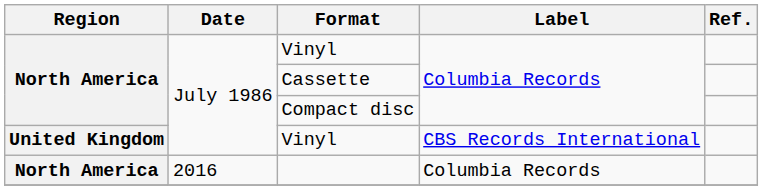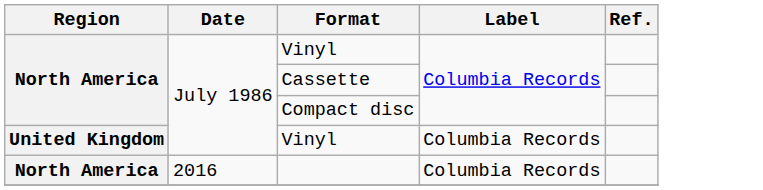 <table class="wikitable plainrowheaders">
 <tr>
 <th scope="col">Region</th>
 <th scope="col">Date</th>
 <th scope="col">Format</th>
 <th scope="col">Label</th>
 <th scope="col">Ref.</th>
 </tr>
 <tr>
 <th scope="row" rowspan="3">North America</th>
 <td rowspan="4">July 1986</td>
 <td>Vinyl</td>
 <td rowspan="3"><a href='#'>Columbia Records</a></td>
 <td></td>
 </tr>
 <tr>
 <td>Cassette</td>
 <td></td>
 </tr>
 <tr>
 <td>Compact disc</td>
 <td></td>
 </tr>
 <tr>
 <th scope="row">United Kingdom</th>
 <td>Vinyl</td>
-<td><a href='#'>CBS Records International</a></td>
+<td>Columbia Records</td>
 <td></td>
 </tr>
 <tr>
 <th scope="row">North America</th>
 <td>2016</td>
 <td></td>
 <td>Columbia Records</td>
 <td></td>
 </tr>
 <tr>
 </tr>
 </table>
